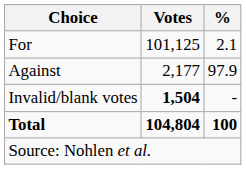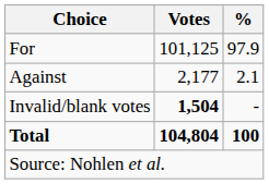 <table class=wikitable style=text-align:right>
 <tr>
 <th>Choice</th>
 <th>Votes</th>
 <th>%</th>
 </tr>
 <tr>
 <td align=left>For</td>
 <td>101,125</td>
-<td>2.1</td>
+<td>97.9</td>
 </tr>
 <tr>
 <td align=left>Against</td>
 <td>2,177</td>
-<td>97.9</td>
+<td>2.1</td>
 </tr>
 <tr>
 <td align=left>Invalid/blank votes</td>
 <td><strong>1,504</strong></td>
 <td>-</td>
 </tr>
 <tr>
 <td align=left><strong>Total</strong></td>
 <td><strong>104,804</strong></td>
 <td><strong>100</strong></td>
 </tr>
 <tr>
 <td align=left colspan=3>Source: Nohlen <em>et al.</em></td>
 </tr>
 </table>
